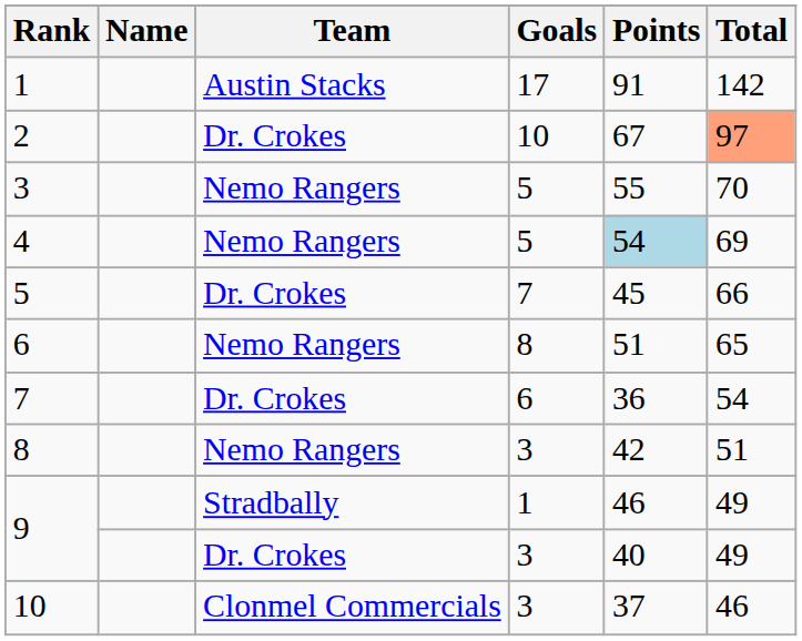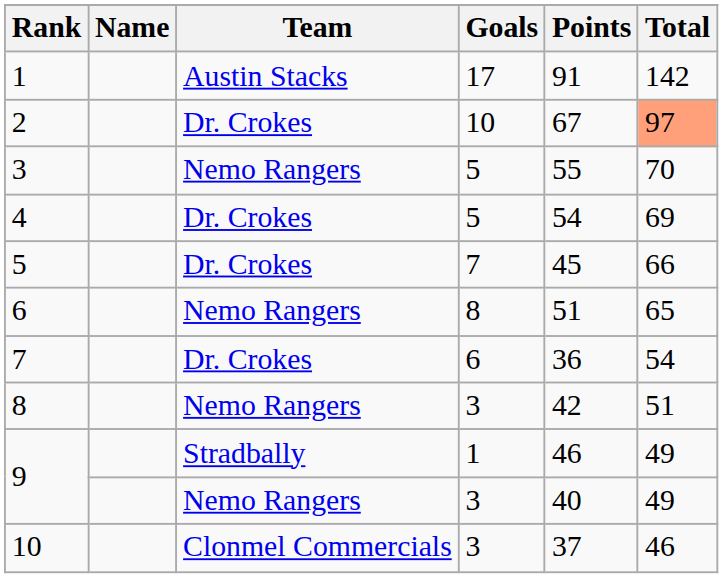 <table class="wikitable sortable">
 <tr>
 </tr>
 <tr>
 <th>Rank</th>
 <th>Name</th>
 <th>Team</th>
 <th>Goals</th>
 <th>Points</th>
 <th>Total</th>
 </tr>
 <tr>
 <td>1</td>
 <td></td>
 <td><a href='#'>Austin Stacks</a></td>
 <td>17</td>
 <td>91</td>
 <td>142</td>
 </tr>
 <tr>
 <td>2</td>
 <td></td>
 <td><a href='#'>Dr. Crokes</a></td>
 <td>10</td>
 <td>67</td>
 <td style="background: lightsalmon;">97</td>
 </tr>
 <tr>
 <td>3</td>
 <td><strong></strong></td>
 <td><a href='#'>Nemo Rangers</a></td>
 <td>5</td>
 <td>55</td>
 <td>70</td>
 </tr>
 <tr>
 <td>4</td>
 <td></td>
-<td><a href='#'>Nemo Rangers</a></td>
+<td><a href='#'>Dr. Crokes</a></td>
 <td>5</td>
-<td style="background: lightblue;">54</td>
+<td>54</td>
 <td>69</td>
 </tr>
 <tr>
 <td>5</td>
 <td><strong></strong></td>
 <td><a href='#'>Dr. Crokes</a></td>
 <td>7</td>
 <td>45</td>
 <td>66</td>
 </tr>
 <tr>
 <td>6</td>
 <td></td>
 <td><a href='#'>Nemo Rangers</a></td>
 <td>8</td>
 <td>51</td>
 <td>65</td>
 </tr>
 <tr>
 <td>7</td>
 <td><strong></strong></td>
 <td><a href='#'>Dr. Crokes</a></td>
 <td>6</td>
 <td>36</td>
 <td>54</td>
 </tr>
 <tr>
 <td>8</td>
 <td></td>
 <td><a href='#'>Nemo Rangers</a></td>
 <td>3</td>
 <td>42</td>
 <td>51</td>
 </tr>
 <tr>
 <td rowspan=2>9</td>
 <td></td>
 <td><a href='#'>Stradbally</a></td>
 <td>1</td>
 <td>46</td>
 <td>49</td>
 </tr>
 <tr>
 <td><strong></strong></td>
-<td><a href='#'>Dr. Crokes</a></td>
+<td><a href='#'>Nemo Rangers</a></td>
 <td>3</td>
 <td>40</td>
 <td>49</td>
 </tr>
 <tr>
 <td>10</td>
 <td></td>
 <td><a href='#'>Clonmel Commercials</a></td>
 <td>3</td>
 <td>37</td>
 <td>46</td>
 </tr>
 </table>
